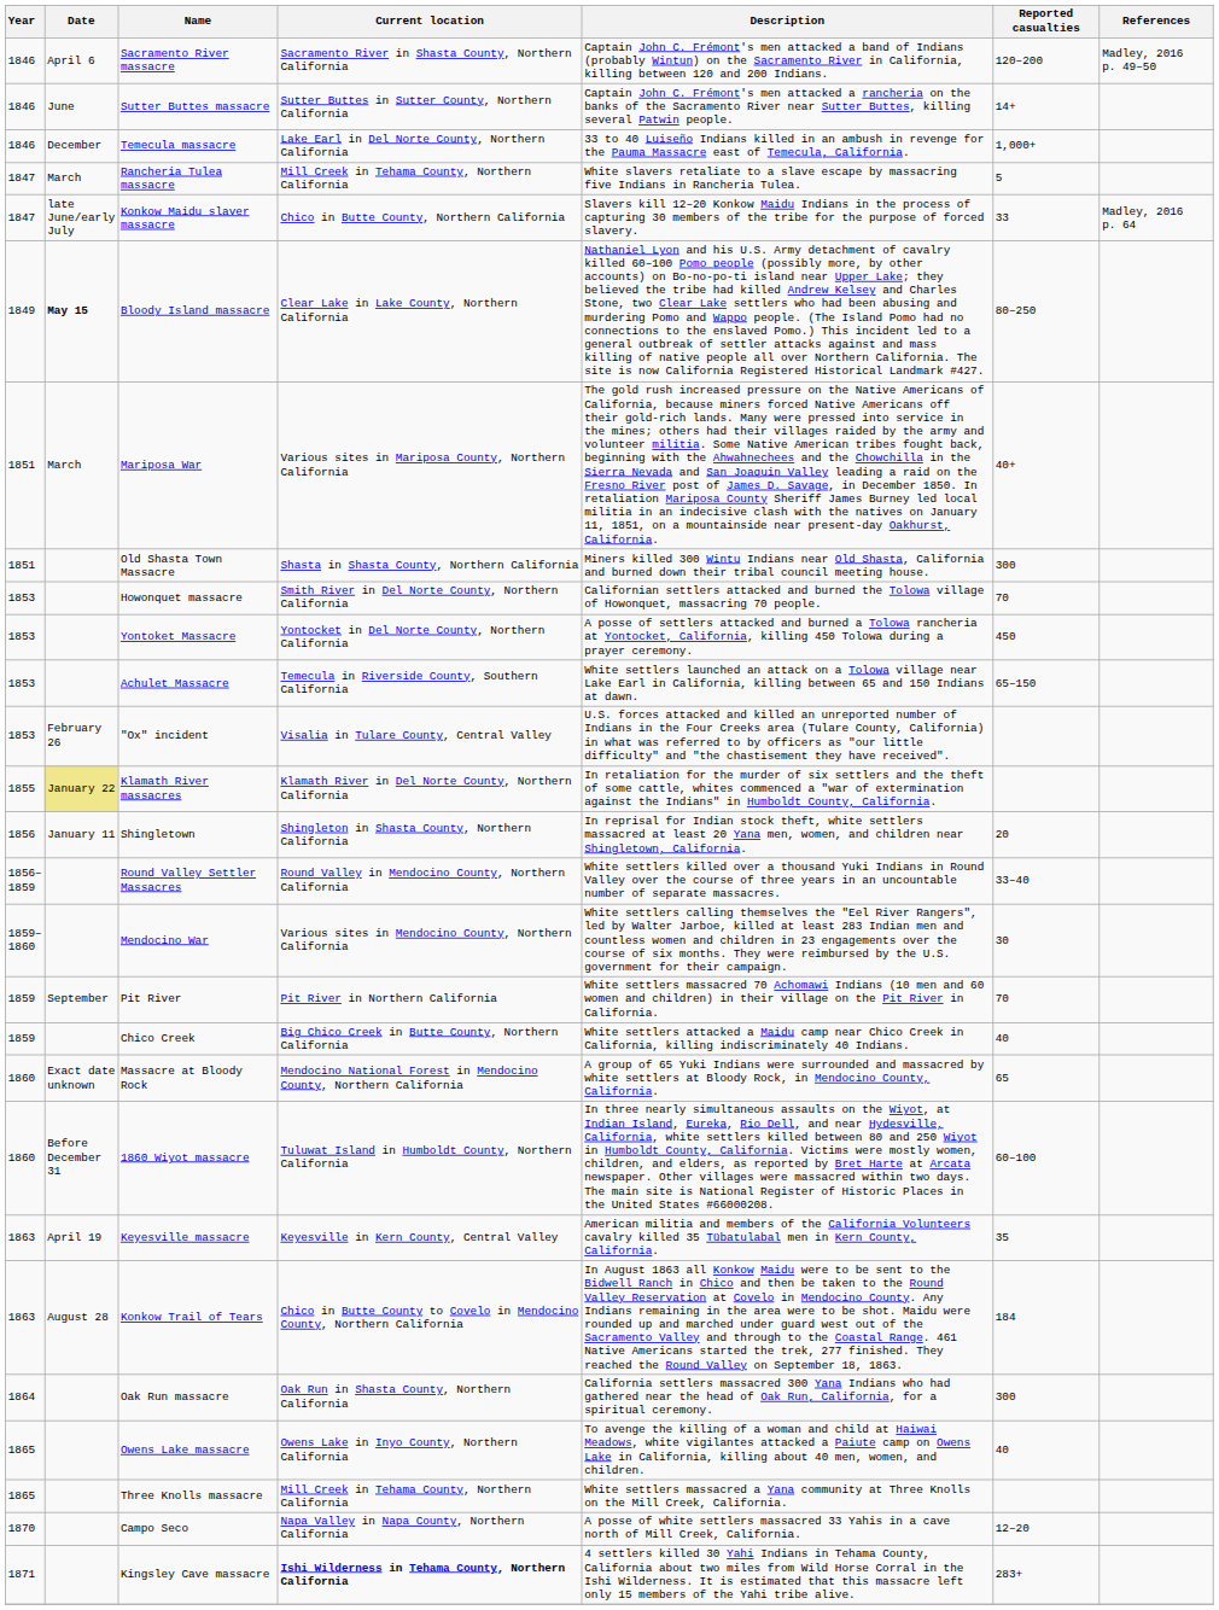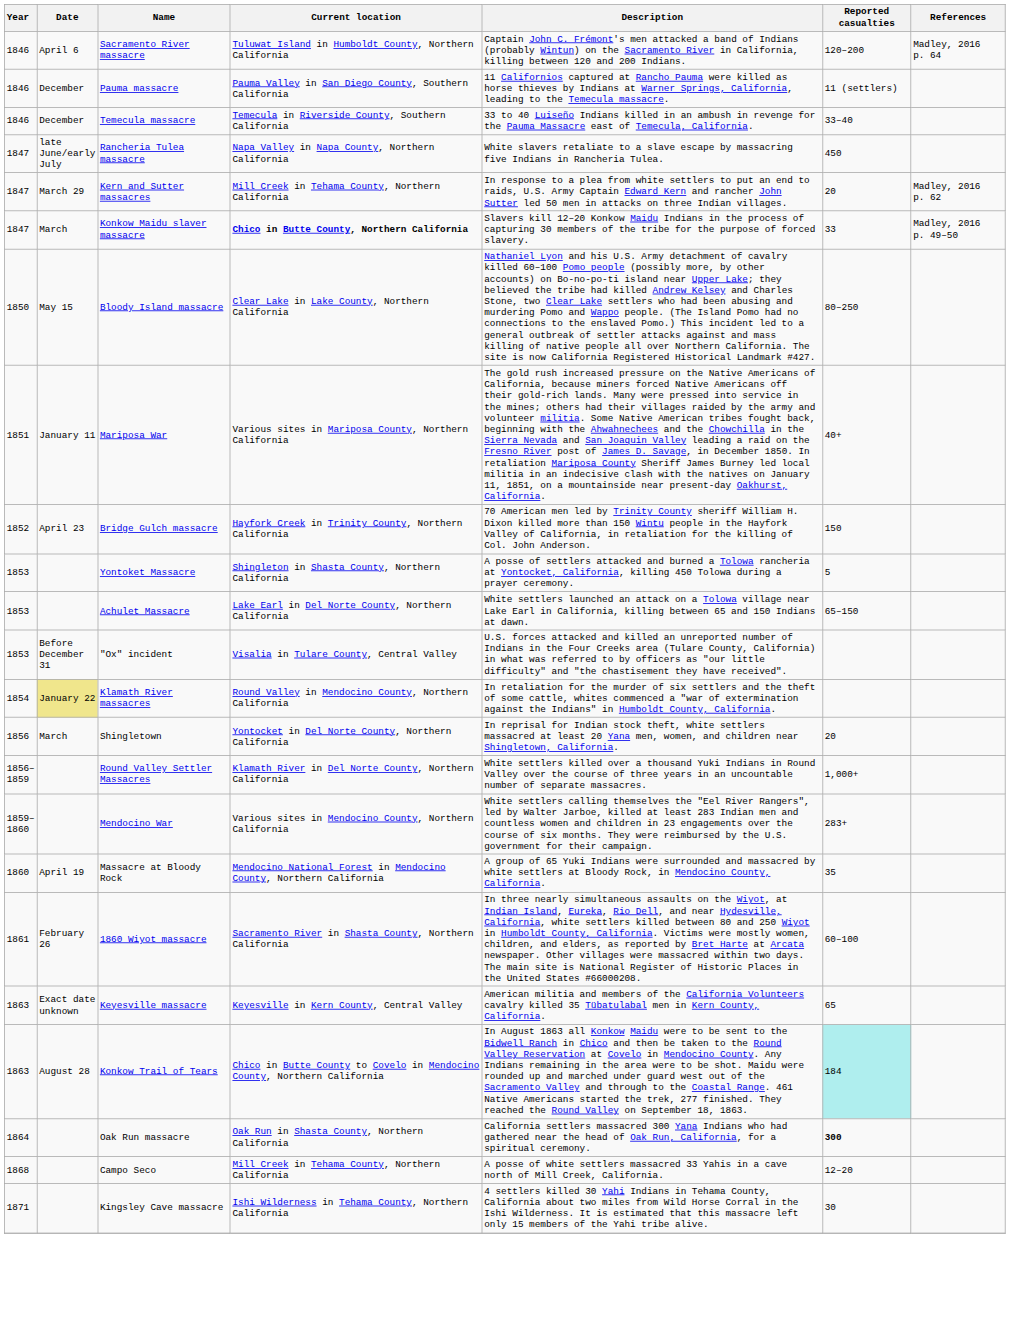 <table class="sortable wikitable" style="font-size:90%;">
 <tr>
 <th style="text-align:left; width:30px;">Year</th>
 <th width=60>Date</th>
 <th width=160>Name</th>
 <th>Current location</th>
 <th class="unsortable" style="width:420px;">Description</th>
 <th>Reported casualties</th>
 <th class="unsortable">References</th>
 </tr>
 <tr>
 <td>1846</td>
 <td>April 6</td>
 <td><a href='#'>Sacramento River massacre</a></td>
-<td><a href='#'>Sacramento River</a> in <a href='#'>Shasta County</a>, Northern California</td>
+<td><a href='#'>Tuluwat Island</a> in <a href='#'>Humboldt County</a>, Northern California</td>
 <td>Captain <a href='#'>John C. Frémont</a>'s men attacked a band of Indians (probably <a href='#'>Wintun</a>) on the <a href='#'>Sacramento River</a> in California, killing between 120 and 200 Indians.</td>
 <td>120–200</td>
-<td>Madley, 2016 p. 49–50</td>
+<td>Madley, 2016 p. 64</td>
 </tr>
 <tr>
 <td>1846</td>
-<td>June</td>
-<td><a href='#'>Sutter Buttes massacre</a></td>
-<td><a href='#'>Sutter Buttes</a> in <a href='#'>Sutter County</a>, Northern California</td>
-<td>Captain <a href='#'>John C. Frémont</a>'s men attacked a <a href='#'>rancheria</a> on the banks of the Sacramento River near <a href='#'>Sutter Buttes</a>, killing several <a href='#'>Patwin</a> people.</td>
-<td>14+</td>
+<td>December</td>
+<td><a href='#'>Pauma massacre</a></td>
+<td><a href='#'>Pauma Valley</a> in <a href='#'>San Diego County</a>, Southern California</td>
+<td>11 <a href='#'>Californios</a> captured at <a href='#'>Rancho Pauma</a> were killed as horse thieves by Indians at <a href='#'>Warner Springs, California</a>, leading to the <a href='#'>Temecula massacre</a>.</td>
+<td>11 (settlers)</td>
 <td></td>
 </tr>
 <tr>
 <td>1846</td>
 <td>December</td>
 <td><a href='#'>Temecula massacre</a></td>
-<td><a href='#'>Lake Earl</a> in <a href='#'>Del Norte County</a>, Northern California</td>
+<td><a href='#'>Temecula</a> in <a href='#'>Riverside County</a>, Southern California</td>
 <td>33 to 40 <a href='#'>Luiseño</a> Indians killed in an ambush in revenge for the <a href='#'>Pauma Massacre</a> east of <a href='#'>Temecula, California</a>.</td>
-<td>1,000+</td>
-<td></td>
-</tr>
-<tr>
-<td>1847</td>
-<td>March</td>
-<td><a href='#'>Rancheria Tulea massacre</a></td>
-<td><a href='#'>Mill Creek</a> in <a href='#'>Tehama County</a>, Northern California</td>
-<td>White slavers retaliate to a slave escape by massacring five Indians in Rancheria Tulea.</td>
-<td>5</td>
+<td>33–40</td>
 <td></td>
 </tr>
 <tr>
 <td>1847</td>
 <td>late June/early July</td>
+<td><a href='#'>Rancheria Tulea massacre</a></td>
+<td><a href='#'>Napa Valley</a> in <a href='#'>Napa County</a>, Northern California</td>
+<td>White slavers retaliate to a slave escape by massacring five Indians in Rancheria Tulea.</td>
+<td>450</td>
+<td></td>
+</tr>
+<tr>
+<td>1847</td>
+<td>March 29</td>
+<td><a href='#'>Kern and Sutter massacres</a></td>
+<td><a href='#'>Mill Creek</a> in <a href='#'>Tehama County</a>, Northern California</td>
+<td>In response to a plea from white settlers to put an end to raids, U.S. Army Captain <a href='#'>Edward Kern</a> and rancher <a href='#'>John Sutter</a> led 50 men in attacks on three Indian villages.</td>
+<td>20</td>
+<td>Madley, 2016 p. 62</td>
+</tr>
+<tr>
+<td>1847</td>
+<td>March</td>
 <td><a href='#'>Konkow Maidu slaver massacre</a></td>
-<td><a href='#'>Chico</a> in <a href='#'>Butte County</a>, Northern California</td>
+<td><strong><a href='#'>Chico</a> in <a href='#'>Butte County</a>, Northern California</strong></td>
 <td>Slavers kill 12–20 Konkow <a href='#'>Maidu</a> Indians in the process of capturing 30 members of the tribe for the purpose of forced slavery.</td>
 <td>33</td>
-<td>Madley, 2016 p. 64</td>
+<td>Madley, 2016 p. 49–50</td>
 </tr>
 <tr>
-<td>1849</td>
-<td><strong>May 15</strong></td>
+<td>1850</td>
+<td>May 15</td>
 <td><a href='#'>Bloody Island massacre</a></td>
 <td><a href='#'>Clear Lake</a> in <a href='#'>Lake County</a>, Northern California</td>
 <td><a href='#'>Nathaniel Lyon</a> and his U.S. Army detachment of cavalry killed 60–100 <a href='#'>Pomo people</a> (possibly more, by other accounts) on Bo-no-po-ti island near <a href='#'>Upper Lake</a>; they believed the tribe had killed <a href='#'>Andrew Kelsey</a> and Charles Stone, two <a href='#'>Clear Lake</a> settlers who had been abusing and murdering Pomo and <a href='#'>Wappo</a> people. (The Island Pomo had no connections to the enslaved Pomo.) This incident led to a general outbreak of settler attacks against and mass killing of native people all over Northern California. The site is now California Registered Historical Landmark #427.</td>
 <td>80–250</td>
 <td></td>
 </tr>
 <tr>
 <td>1851</td>
-<td>March</td>
+<td>January 11</td>
 <td><a href='#'>Mariposa War</a></td>
 <td>Various sites in <a href='#'>Mariposa County</a>, Northern California</td>
 <td>The gold rush increased pressure on the Native Americans of California, because miners forced Native Americans off their gold-rich lands. Many were pressed into service in the mines; others had their villages raided by the army and volunteer <a href='#'>militia</a>. Some Native American tribes fought back, beginning with the <a href='#'>Ahwahnechees</a> and the <a href='#'>Chowchilla</a> in the <a href='#'>Sierra Nevada</a> and <a href='#'>San Joaquin Valley</a> leading a raid on the <a href='#'>Fresno River</a> post of <a href='#'>James D. Savage</a>, in December 1850. In retaliation <a href='#'>Mariposa County</a> Sheriff James Burney led local militia in an indecisive clash with the natives on January 11, 1851, on a mountainside near present-day <a href='#'>Oakhurst, California</a>.</td>
 <td>40+</td>
 <td></td>
 </tr>
 <tr>
-<td>1851</td>
-<td></td>
-<td>Old Shasta Town Massacre</td>
-<td><a href='#'>Shasta</a> in <a href='#'>Shasta County</a>, Northern California</td>
-<td>Miners killed 300 <a href='#'>Wintu</a> Indians near <a href='#'>Old Shasta</a>, California and burned down their tribal council meeting house.</td>
-<td>300</td>
-<td></td>
-</tr>
-<tr>
-<td>1853</td>
-<td></td>
-<td>Howonquet massacre</td>
-<td><a href='#'>Smith River</a> in <a href='#'>Del Norte County</a>, Northern California</td>
-<td>Californian settlers attacked and burned the <a href='#'>Tolowa</a> village of Howonquet, massacring 70 people.</td>
-<td>70</td>
+<td>1852</td>
+<td>April 23</td>
+<td><a href='#'>Bridge Gulch massacre</a></td>
+<td><a href='#'>Hayfork Creek</a> in <a href='#'>Trinity County</a>, Northern California</td>
+<td>70 American men led by <a href='#'>Trinity County</a> sheriff William H. Dixon killed more than 150 <a href='#'>Wintu</a> people in the Hayfork Valley of California, in retaliation for the killing of Col. John Anderson.</td>
+<td>150</td>
 <td></td>
 </tr>
 <tr>
 <td>1853</td>
 <td></td>
 <td><a href='#'>Yontoket Massacre</a></td>
-<td><a href='#'>Yontocket</a> in <a href='#'>Del Norte County</a>, Northern California</td>
+<td><a href='#'>Shingleton</a> in <a href='#'>Shasta County</a>, Northern California</td>
 <td>A posse of settlers attacked and burned a <a href='#'>Tolowa</a> rancheria at <a href='#'>Yontocket, California</a>, killing 450 Tolowa during a prayer ceremony.</td>
-<td>450</td>
+<td>5</td>
 <td></td>
 </tr>
 <tr>
 <td>1853</td>
 <td></td>
 <td><a href='#'>Achulet Massacre</a></td>
-<td><a href='#'>Temecula</a> in <a href='#'>Riverside County</a>, Southern California</td>
+<td><a href='#'>Lake Earl</a> in <a href='#'>Del Norte County</a>, Northern California</td>
 <td>White settlers launched an attack on a <a href='#'>Tolowa</a> village near Lake Earl in California, killing between 65 and 150 Indians at dawn.</td>
 <td>65–150</td>
 <td></td>
 </tr>
 <tr>
 <td>1853</td>
-<td>February 26</td>
+<td>Before December 31</td>
 <td>"Ox" incident</td>
 <td><a href='#'>Visalia</a> in <a href='#'>Tulare County</a>, Central Valley</td>
 <td>U.S. forces attacked and killed an unreported number of Indians in the Four Creeks area (Tulare County, California) in what was referred to by officers as "our little difficulty" and "the chastisement they have received".</td>
 <td></td>
 <td></td>
 </tr>
 <tr>
-<td>1855</td>
+<td>1854</td>
 <td style="background: khaki;">January 22</td>
 <td><a href='#'>Klamath River massacres</a></td>
-<td><a href='#'>Klamath River</a> in <a href='#'>Del Norte County</a>, Northern California</td>
+<td><a href='#'>Round Valley</a> in <a href='#'>Mendocino County</a>, Northern California</td>
 <td>In retaliation for the murder of six settlers and the theft of some cattle, whites commenced a "war of extermination against the Indians" in <a href='#'>Humboldt County, California</a>.</td>
 <td></td>
 <td></td>
 </tr>
 <tr>
 <td>1856</td>
-<td>January 11</td>
+<td>March</td>
 <td>Shingletown</td>
-<td><a href='#'>Shingleton</a> in <a href='#'>Shasta County</a>, Northern California</td>
+<td><a href='#'>Yontocket</a> in <a href='#'>Del Norte County</a>, Northern California</td>
 <td>In reprisal for Indian stock theft, white settlers massacred at least 20 <a href='#'>Yana</a> men, women, and children near <a href='#'>Shingletown, California</a>.</td>
 <td>20</td>
 <td></td>
 </tr>
 <tr>
 <td>1856–1859</td>
 <td></td>
 <td><a href='#'>Round Valley Settler Massacres</a></td>
-<td><a href='#'>Round Valley</a> in <a href='#'>Mendocino County</a>, Northern California</td>
+<td><a href='#'>Klamath River</a> in <a href='#'>Del Norte County</a>, Northern California</td>
 <td>White settlers killed over a thousand Yuki Indians in Round Valley over the course of three years in an uncountable number of separate massacres.</td>
-<td>33–40</td>
+<td>1,000+</td>
 <td></td>
 </tr>
 <tr>
 <td>1859–1860</td>
 <td></td>
 <td><a href='#'>Mendocino War</a></td>
 <td>Various sites in <a href='#'>Mendocino County</a>, Northern California</td>
 <td>White settlers calling themselves the "Eel River Rangers", led by Walter Jarboe, killed at least 283 Indian men and countless women and children in 23 engagements over the course of six months. They were reimbursed by the U.S. government for their campaign.</td>
-<td>30</td>
-<td></td>
-</tr>
-<tr>
-<td>1859</td>
-<td>September</td>
-<td>Pit River</td>
-<td><a href='#'>Pit River</a> in Northern California</td>
-<td>White settlers massacred 70 <a href='#'>Achomawi</a> Indians (10 men and 60 women and children) in their village on the <a href='#'>Pit River</a> in California.</td>
-<td>70</td>
-<td></td>
-</tr>
-<tr>
-<td>1859</td>
-<td></td>
-<td>Chico Creek</td>
-<td><a href='#'>Big Chico Creek</a> in <a href='#'>Butte County</a>, Northern California</td>
-<td>White settlers attacked a <a href='#'>Maidu</a> camp near Chico Creek in California, killing indiscriminately 40 Indians.</td>
-<td>40</td>
+<td>283+</td>
 <td></td>
 </tr>
 <tr>
 <td>1860</td>
-<td>Exact date unknown</td>
+<td>April 19</td>
 <td>Massacre at Bloody Rock</td>
 <td><a href='#'>Mendocino National Forest</a> in <a href='#'>Mendocino County</a>, Northern California</td>
 <td>A group of 65 Yuki Indians were surrounded and massacred by white settlers at Bloody Rock, in <a href='#'>Mendocino County, California</a>.</td>
-<td>65</td>
+<td>35</td>
 <td></td>
 </tr>
 <tr>
-<td>1860</td>
-<td>Before December 31</td>
+<td>1861</td>
+<td>February 26</td>
 <td><a href='#'>1860 Wiyot massacre</a></td>
-<td><a href='#'>Tuluwat Island</a> in <a href='#'>Humboldt County</a>, Northern California</td>
+<td><a href='#'>Sacramento River</a> in <a href='#'>Shasta County</a>, Northern California</td>
 <td>In three nearly simultaneous assaults on the <a href='#'>Wiyot</a>, at <a href='#'>Indian Island</a>, <a href='#'>Eureka</a>, <a href='#'>Rio Dell</a>, and near <a href='#'>Hydesville, California</a>, white settlers killed between 80 and 250 <a href='#'>Wiyot</a> in <a href='#'>Humboldt County, California</a>. Victims were mostly women, children, and elders, as reported by <a href='#'>Bret Harte</a> at <a href='#'>Arcata</a> newspaper. Other villages were massacred within two days. The main site is National Register of Historic Places in the United States #66000208.</td>
 <td>60–100</td>
 <td></td>
 </tr>
 <tr>
 <td>1863</td>
-<td>April 19</td>
+<td>Exact date unknown</td>
 <td><a href='#'>Keyesville massacre</a></td>
 <td><a href='#'>Keyesville</a> in <a href='#'>Kern County</a>, Central Valley</td>
 <td>American militia and members of the <a href='#'>California Volunteers</a> cavalry killed 35 <a href='#'>Tübatulabal</a> men in <a href='#'>Kern County, California</a>.</td>
-<td>35</td>
+<td>65</td>
 <td></td>
 </tr>
 <tr>
 <td>1863</td>
 <td>August 28</td>
 <td><a href='#'>Konkow Trail of Tears</a></td>
 <td><a href='#'>Chico</a> in <a href='#'>Butte County</a> to <a href='#'>Covelo</a> in <a href='#'>Mendocino County</a>, Northern California</td>
 <td>In August 1863 all <a href='#'>Konkow</a> <a href='#'>Maidu</a> were to be sent to the <a href='#'>Bidwell Ranch</a> in <a href='#'>Chico</a> and then be taken to the <a href='#'>Round Valley Reservation</a> at <a href='#'>Covelo</a> in <a href='#'>Mendocino County</a>. Any Indians remaining in the area were to be shot. Maidu were rounded up and marched under guard west out of the <a href='#'>Sacramento Valley</a> and through to the <a href='#'>Coastal Range</a>. 461 Native Americans started the trek, 277 finished. They reached the <a href='#'>Round Valley</a> on September 18, 1863.</td>
-<td>184</td>
+<td style="background: paleturquoise;">184</td>
 <td></td>
 </tr>
 <tr>
 <td>1864</td>
 <td></td>
 <td>Oak Run massacre</td>
 <td><a href='#'>Oak Run</a> in <a href='#'>Shasta County</a>, Northern California</td>
 <td>California settlers massacred 300 <a href='#'>Yana</a> Indians who had gathered near the head of <a href='#'>Oak Run, California</a>, for a spiritual ceremony.</td>
-<td>300</td>
+<td><strong>300</strong></td>
 <td></td>
 </tr>
 <tr>
-<td>1865</td>
-<td></td>
-<td><a href='#'>Owens Lake massacre</a></td>
-<td><a href='#'>Owens Lake</a> in <a href='#'>Inyo County</a>, Northern California</td>
-<td>To avenge the killing of a woman and child at <a href='#'>Haiwai Meadows</a>, white vigilantes attacked a <a href='#'>Paiute</a> camp on <a href='#'>Owens Lake</a> in California, killing about 40 men, women, and children.</td>
-<td>40</td>
-<td></td>
-</tr>
-<tr>
-<td>1865</td>
-<td></td>
-<td>Three Knolls massacre</td>
-<td><a href='#'>Mill Creek</a> in <a href='#'>Tehama County</a>, Northern California</td>
-<td>White settlers massacred a <a href='#'>Yana</a> community at Three Knolls on the Mill Creek, California.</td>
-<td></td>
-<td></td>
-</tr>
-<tr>
-<td>1870</td>
+<td>1868</td>
 <td></td>
 <td>Campo Seco</td>
-<td><a href='#'>Napa Valley</a> in <a href='#'>Napa County</a>, Northern California</td>
+<td><a href='#'>Mill Creek</a> in <a href='#'>Tehama County</a>, Northern California</td>
 <td>A posse of white settlers massacred 33 Yahis in a cave north of Mill Creek, California.</td>
 <td>12–20</td>
 <td></td>
 </tr>
 <tr>
 <td>1871</td>
 <td></td>
 <td>Kingsley Cave massacre</td>
-<td><strong><a href='#'>Ishi Wilderness</a> in <a href='#'>Tehama County</a>, Northern California</strong></td>
+<td><a href='#'>Ishi Wilderness</a> in <a href='#'>Tehama County</a>, Northern California</td>
 <td>4 settlers killed 30 <a href='#'>Yahi</a> Indians in Tehama County, California about two miles from Wild Horse Corral in the Ishi Wilderness. It is estimated that this massacre left only 15 members of the Yahi tribe alive.</td>
-<td>283+</td>
+<td>30</td>
 <td></td>
 </tr>
 <tr>
 </tr>
 </table>
